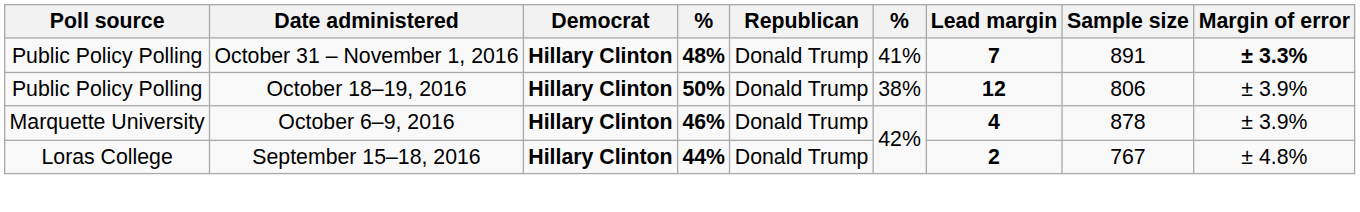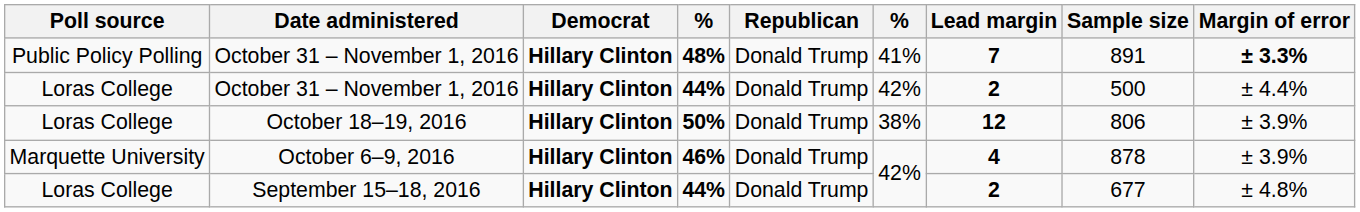 <table class="wikitable" style="text-align:center;">
 <tr>
 <th>Poll source</th>
 <th>Date administered</th>
 <th>Democrat</th>
 <th>%</th>
 <th>Republican</th>
 <th>%</th>
 <th>Lead margin</th>
 <th>Sample size</th>
 <th>Margin of error</th>
 </tr>
 <tr>
 <td>Public Policy Polling</td>
 <td>October 31 – November 1, 2016</td>
 <td><strong>Hillary Clinton</strong></td>
 <td><strong>48%</strong></td>
 <td>Donald Trump</td>
 <td>41%</td>
 <td><strong>7</strong></td>
 <td>891</td>
 <td><strong>± 3.3%</strong></td>
 </tr>
 <tr>
-<td>Public Policy Polling</td>
+<td>Loras College</td>
+<td>October 31 – November 1, 2016</td>
+<td><strong>Hillary Clinton</strong></td>
+<td><strong>44%</strong></td>
+<td>Donald Trump</td>
+<td>42%</td>
+<td><strong>2</strong></td>
+<td>500</td>
+<td>± 4.4%</td>
+</tr>
+<tr>
+<td>Loras College</td>
 <td>October 18–19, 2016</td>
 <td><strong>Hillary Clinton</strong></td>
 <td><strong>50%</strong></td>
 <td>Donald Trump</td>
 <td>38%</td>
 <td><strong>12</strong></td>
 <td>806</td>
 <td>± 3.9%</td>
 </tr>
 <tr>
 <td>Marquette University</td>
 <td>October 6–9, 2016</td>
 <td><strong>Hillary Clinton</strong></td>
 <td><strong>46%</strong></td>
 <td>Donald Trump</td>
 <td rowspan="2">42%</td>
 <td><strong>4</strong></td>
 <td>878</td>
 <td>± 3.9%</td>
 </tr>
 <tr>
 <td>Loras College</td>
 <td>September 15–18, 2016</td>
 <td><strong>Hillary Clinton</strong></td>
 <td><strong>44%</strong></td>
 <td>Donald Trump</td>
 <td><strong>2</strong></td>
-<td>767</td>
+<td>677</td>
 <td>± 4.8%</td>
 </tr>
 </table>
